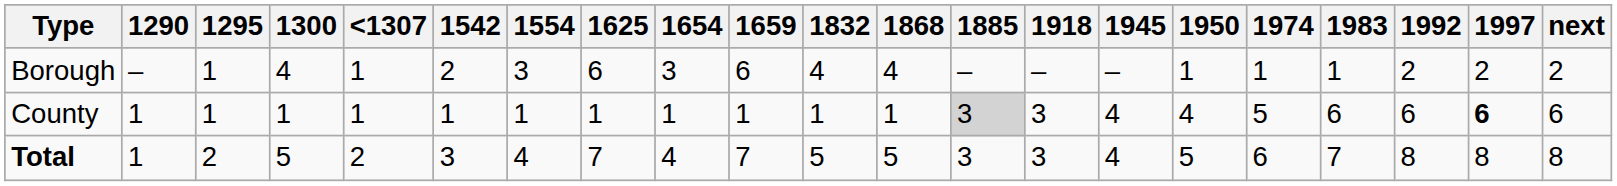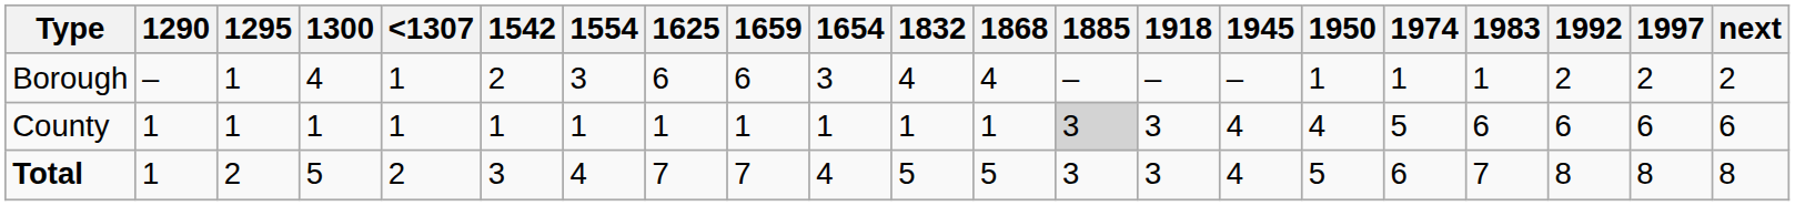 <table class="wikitable">
 <tr>
 <th>Type</th>
 <th>1290</th>
 <th>1295</th>
 <th>1300</th>
 <th><1307</th>
 <th>1542</th>
 <th>1554</th>
 <th>1625</th>
+<th>1659</th>
 <th>1654</th>
-<th>1659</th>
 <th>1832</th>
 <th>1868</th>
 <th>1885</th>
 <th>1918</th>
 <th>1945</th>
 <th>1950</th>
 <th>1974</th>
 <th>1983</th>
 <th>1992</th>
 <th>1997</th>
 <th>next</th>
 </tr>
 <tr>
 <td>Borough</td>
 <td>–</td>
 <td>1</td>
 <td>4</td>
 <td>1</td>
 <td>2</td>
 <td>3</td>
 <td>6</td>
+<td>6</td>
 <td>3</td>
-<td>6</td>
 <td>4</td>
 <td>4</td>
 <td>–</td>
 <td>–</td>
 <td>–</td>
 <td>1</td>
 <td>1</td>
 <td>1</td>
 <td>2</td>
 <td>2</td>
 <td>2</td>
 </tr>
 <tr>
 <td>County</td>
 <td>1</td>
 <td>1</td>
 <td>1</td>
 <td>1</td>
 <td>1</td>
 <td>1</td>
 <td>1</td>
 <td>1</td>
 <td>1</td>
 <td>1</td>
 <td>1</td>
 <td style="background: lightgrey;">3</td>
 <td>3</td>
 <td>4</td>
 <td>4</td>
 <td>5</td>
 <td>6</td>
 <td>6</td>
-<td><strong>6</strong></td>
+<td>6</td>
 <td>6</td>
 </tr>
 <tr>
 <td><strong>Total</strong></td>
 <td>1</td>
 <td>2</td>
 <td>5</td>
 <td>2</td>
 <td>3</td>
 <td>4</td>
 <td>7</td>
+<td>7</td>
 <td>4</td>
-<td>7</td>
 <td>5</td>
 <td>5</td>
 <td>3</td>
 <td>3</td>
 <td>4</td>
 <td>5</td>
 <td>6</td>
 <td>7</td>
 <td>8</td>
 <td>8</td>
 <td>8</td>
 </tr>
 </table>
